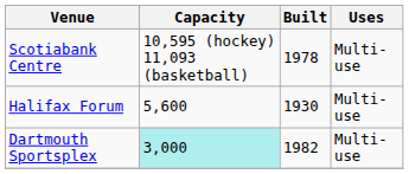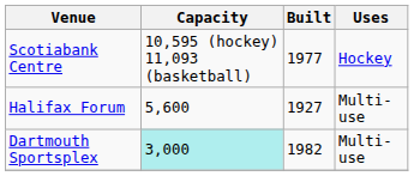 <table class="wikitable sortable" width="40%">
 <tr>
 <th>Venue</th>
 <th>Capacity</th>
 <th>Built</th>
 <th>Uses</th>
 </tr>
 <tr>
 <td><a href='#'>Scotiabank Centre</a></td>
 <td>10,595 (hockey)<br>11,093 (basketball)</td>
-<td>1978</td>
-<td>Multi-use</td>
+<td>1977</td>
+<td><a href='#'>Hockey</a></td>
 </tr>
 <tr>
 <td><a href='#'>Halifax Forum</a></td>
 <td>5,600</td>
-<td>1930</td>
+<td>1927</td>
 <td>Multi-use</td>
 </tr>
 <tr>
 <td><a href='#'>Dartmouth Sportsplex</a></td>
 <td style="background: paleturquoise;">3,000</td>
 <td>1982</td>
 <td>Multi-use</td>
 </tr>
 <tr>
 </tr>
 </table>
